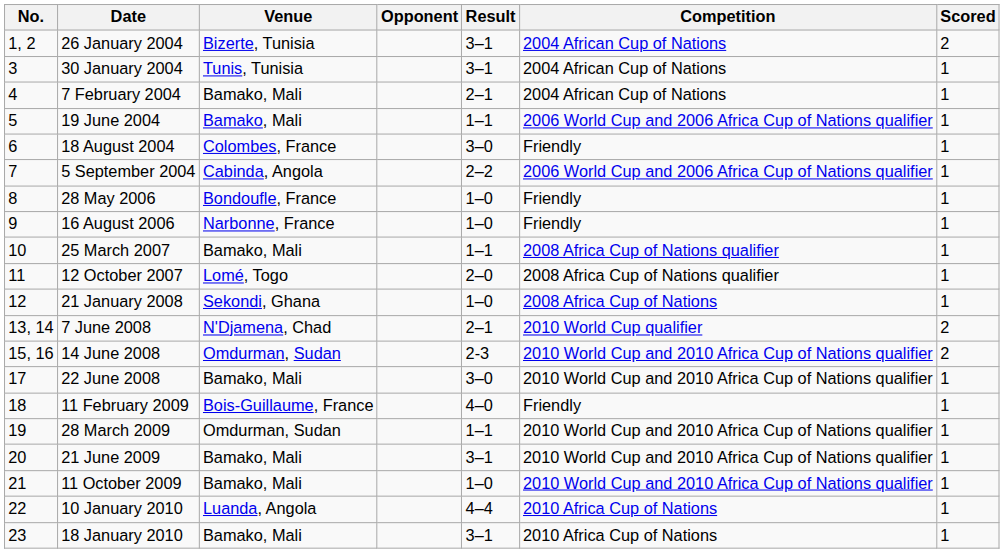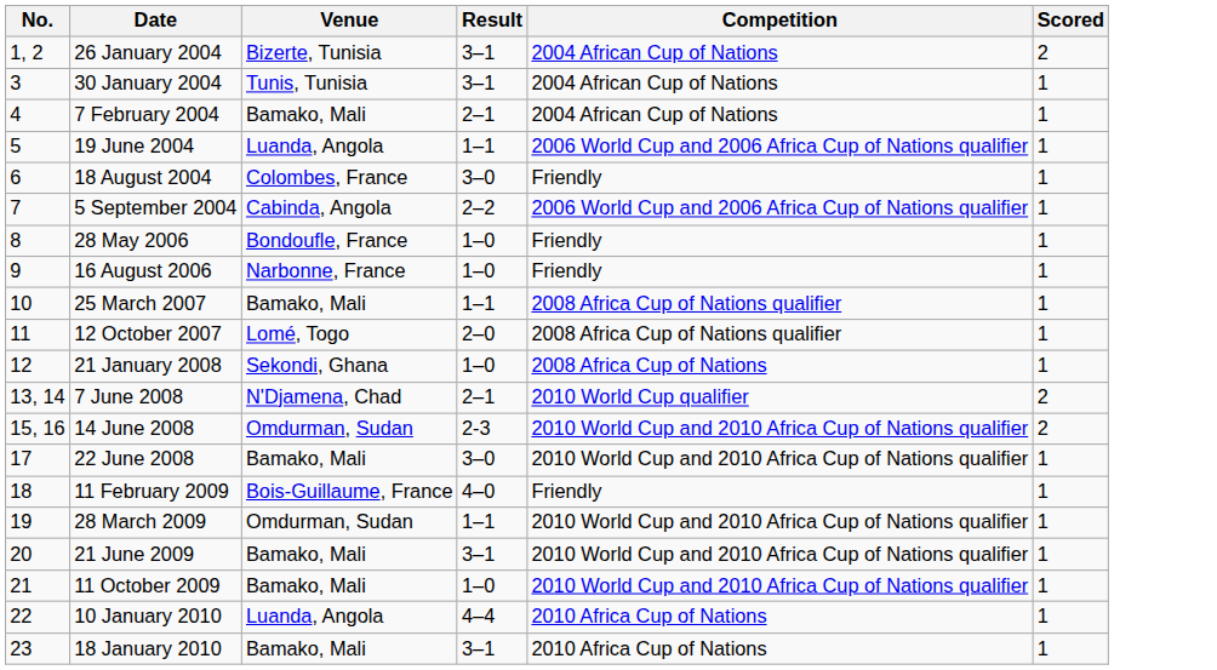 <table class="wikitable sortable">
 <tr>
 <th>No.</th>
 <th>Date</th>
 <th>Venue</th>
-<th>Opponent</th>
 <th>Result</th>
 <th>Competition</th>
 <th>Scored</th>
 </tr>
 <tr>
 <td>1, 2</td>
 <td>26 January 2004</td>
 <td><a href='#'>Bizerte</a>, Tunisia</td>
-<td></td>
 <td>3–1</td>
 <td><a href='#'>2004 African Cup of Nations</a></td>
 <td>2</td>
 </tr>
 <tr>
 <td>3</td>
 <td>30 January 2004</td>
 <td><a href='#'>Tunis</a>, Tunisia</td>
-<td></td>
 <td>3–1</td>
 <td>2004 African Cup of Nations</td>
 <td>1</td>
 </tr>
 <tr>
 <td>4</td>
 <td>7 February 2004</td>
 <td>Bamako, Mali</td>
-<td></td>
 <td>2–1</td>
 <td>2004 African Cup of Nations</td>
 <td>1</td>
 </tr>
 <tr>
 <td>5</td>
 <td>19 June 2004</td>
-<td><a href='#'>Bamako</a>, Mali</td>
-<td></td>
+<td><a href='#'>Luanda</a>, Angola</td>
 <td>1–1</td>
 <td><a href='#'>2006 World Cup and 2006 Africa Cup of Nations qualifier</a></td>
 <td>1</td>
 </tr>
 <tr>
 <td>6</td>
 <td>18 August 2004</td>
 <td><a href='#'>Colombes</a>, France</td>
-<td></td>
 <td>3–0</td>
 <td>Friendly</td>
 <td>1</td>
 </tr>
 <tr>
 <td>7</td>
 <td>5 September 2004</td>
 <td><a href='#'>Cabinda</a>, Angola</td>
-<td></td>
 <td>2–2</td>
 <td><a href='#'>2006 World Cup and 2006 Africa Cup of Nations qualifier</a></td>
 <td>1</td>
 </tr>
 <tr>
 <td>8</td>
 <td>28 May 2006</td>
 <td><a href='#'>Bondoufle</a>, France</td>
-<td></td>
 <td>1–0</td>
 <td>Friendly</td>
 <td>1</td>
 </tr>
 <tr>
 <td>9</td>
 <td>16 August 2006</td>
 <td><a href='#'>Narbonne</a>, France</td>
-<td></td>
 <td>1–0</td>
 <td>Friendly</td>
 <td>1</td>
 </tr>
 <tr>
 <td>10</td>
 <td>25 March 2007</td>
 <td>Bamako, Mali</td>
-<td></td>
 <td>1–1</td>
 <td><a href='#'>2008 Africa Cup of Nations qualifier</a></td>
 <td>1</td>
 </tr>
 <tr>
 <td>11</td>
 <td>12 October 2007</td>
 <td><a href='#'>Lomé</a>, Togo</td>
-<td></td>
 <td>2–0</td>
 <td>2008 Africa Cup of Nations qualifier</td>
 <td>1</td>
 </tr>
 <tr>
 <td>12</td>
 <td>21 January 2008</td>
 <td><a href='#'>Sekondi</a>, Ghana</td>
-<td></td>
 <td>1–0</td>
 <td><a href='#'>2008 Africa Cup of Nations</a></td>
 <td>1</td>
 </tr>
 <tr>
 <td>13, 14</td>
 <td>7 June 2008</td>
 <td><a href='#'>N'Djamena</a>, Chad</td>
-<td></td>
 <td>2–1</td>
 <td><a href='#'>2010 World Cup qualifier</a></td>
 <td>2</td>
 </tr>
 <tr>
 <td>15, 16</td>
 <td>14 June 2008</td>
 <td><a href='#'>Omdurman</a>, <a href='#'>Sudan</a></td>
-<td></td>
 <td>2-3</td>
 <td><a href='#'>2010 World Cup and 2010 Africa Cup of Nations qualifier</a></td>
 <td>2</td>
 </tr>
 <tr>
 <td>17</td>
 <td>22 June 2008</td>
 <td>Bamako, Mali</td>
-<td></td>
 <td>3–0</td>
 <td>2010 World Cup and 2010 Africa Cup of Nations qualifier</td>
 <td>1</td>
 </tr>
 <tr>
 <td>18</td>
 <td>11 February 2009</td>
 <td><a href='#'>Bois-Guillaume</a>, France</td>
-<td></td>
 <td>4–0</td>
 <td>Friendly</td>
 <td>1</td>
 </tr>
 <tr>
 <td>19</td>
 <td>28 March 2009</td>
 <td>Omdurman, Sudan</td>
-<td></td>
 <td>1–1</td>
 <td>2010 World Cup and 2010 Africa Cup of Nations qualifier</td>
 <td>1</td>
 </tr>
 <tr>
 <td>20</td>
 <td>21 June 2009</td>
 <td>Bamako, Mali</td>
-<td></td>
 <td>3–1</td>
 <td>2010 World Cup and 2010 Africa Cup of Nations qualifier</td>
 <td>1</td>
 </tr>
 <tr>
 <td>21</td>
 <td>11 October 2009</td>
 <td>Bamako, Mali</td>
-<td></td>
 <td>1–0</td>
 <td><a href='#'>2010 World Cup and 2010 Africa Cup of Nations qualifier</a></td>
 <td>1</td>
 </tr>
 <tr>
 <td>22</td>
 <td>10 January 2010</td>
 <td><a href='#'>Luanda</a>, Angola</td>
-<td></td>
 <td>4–4</td>
 <td><a href='#'>2010 Africa Cup of Nations</a></td>
 <td>1</td>
 </tr>
 <tr>
 <td>23</td>
 <td>18 January 2010</td>
 <td>Bamako, Mali</td>
-<td></td>
 <td>3–1</td>
 <td>2010 Africa Cup of Nations</td>
 <td>1</td>
 </tr>
 </table>
